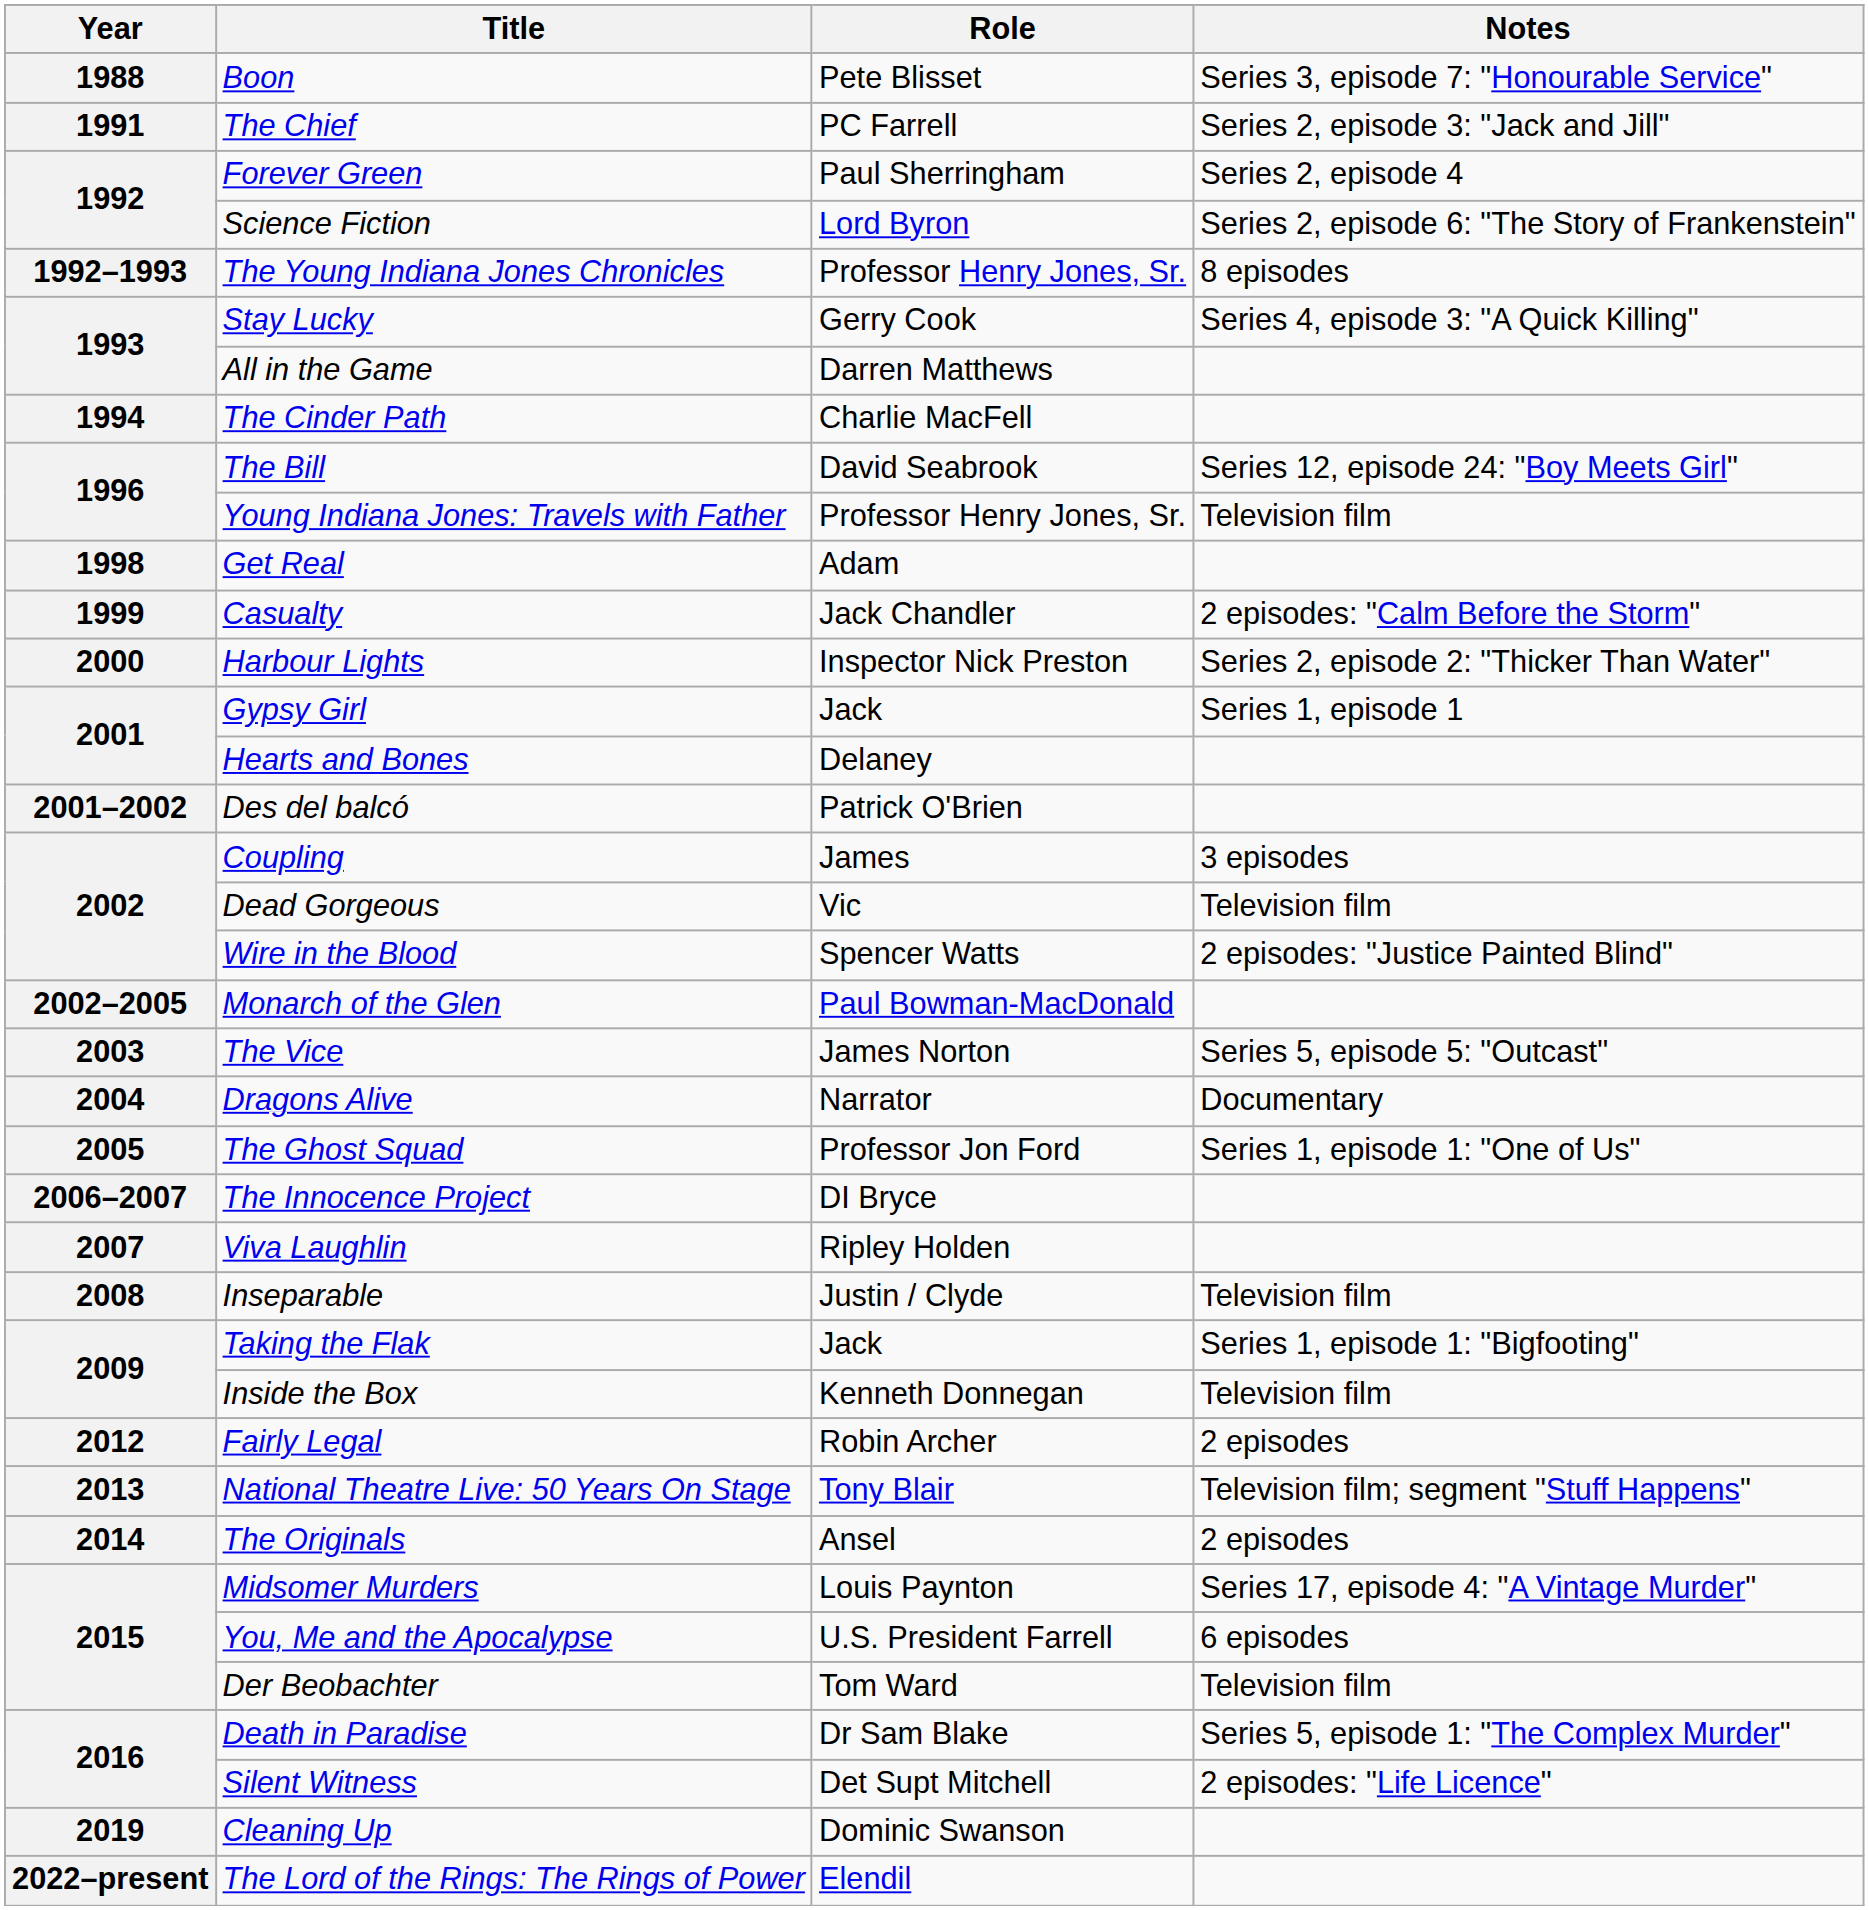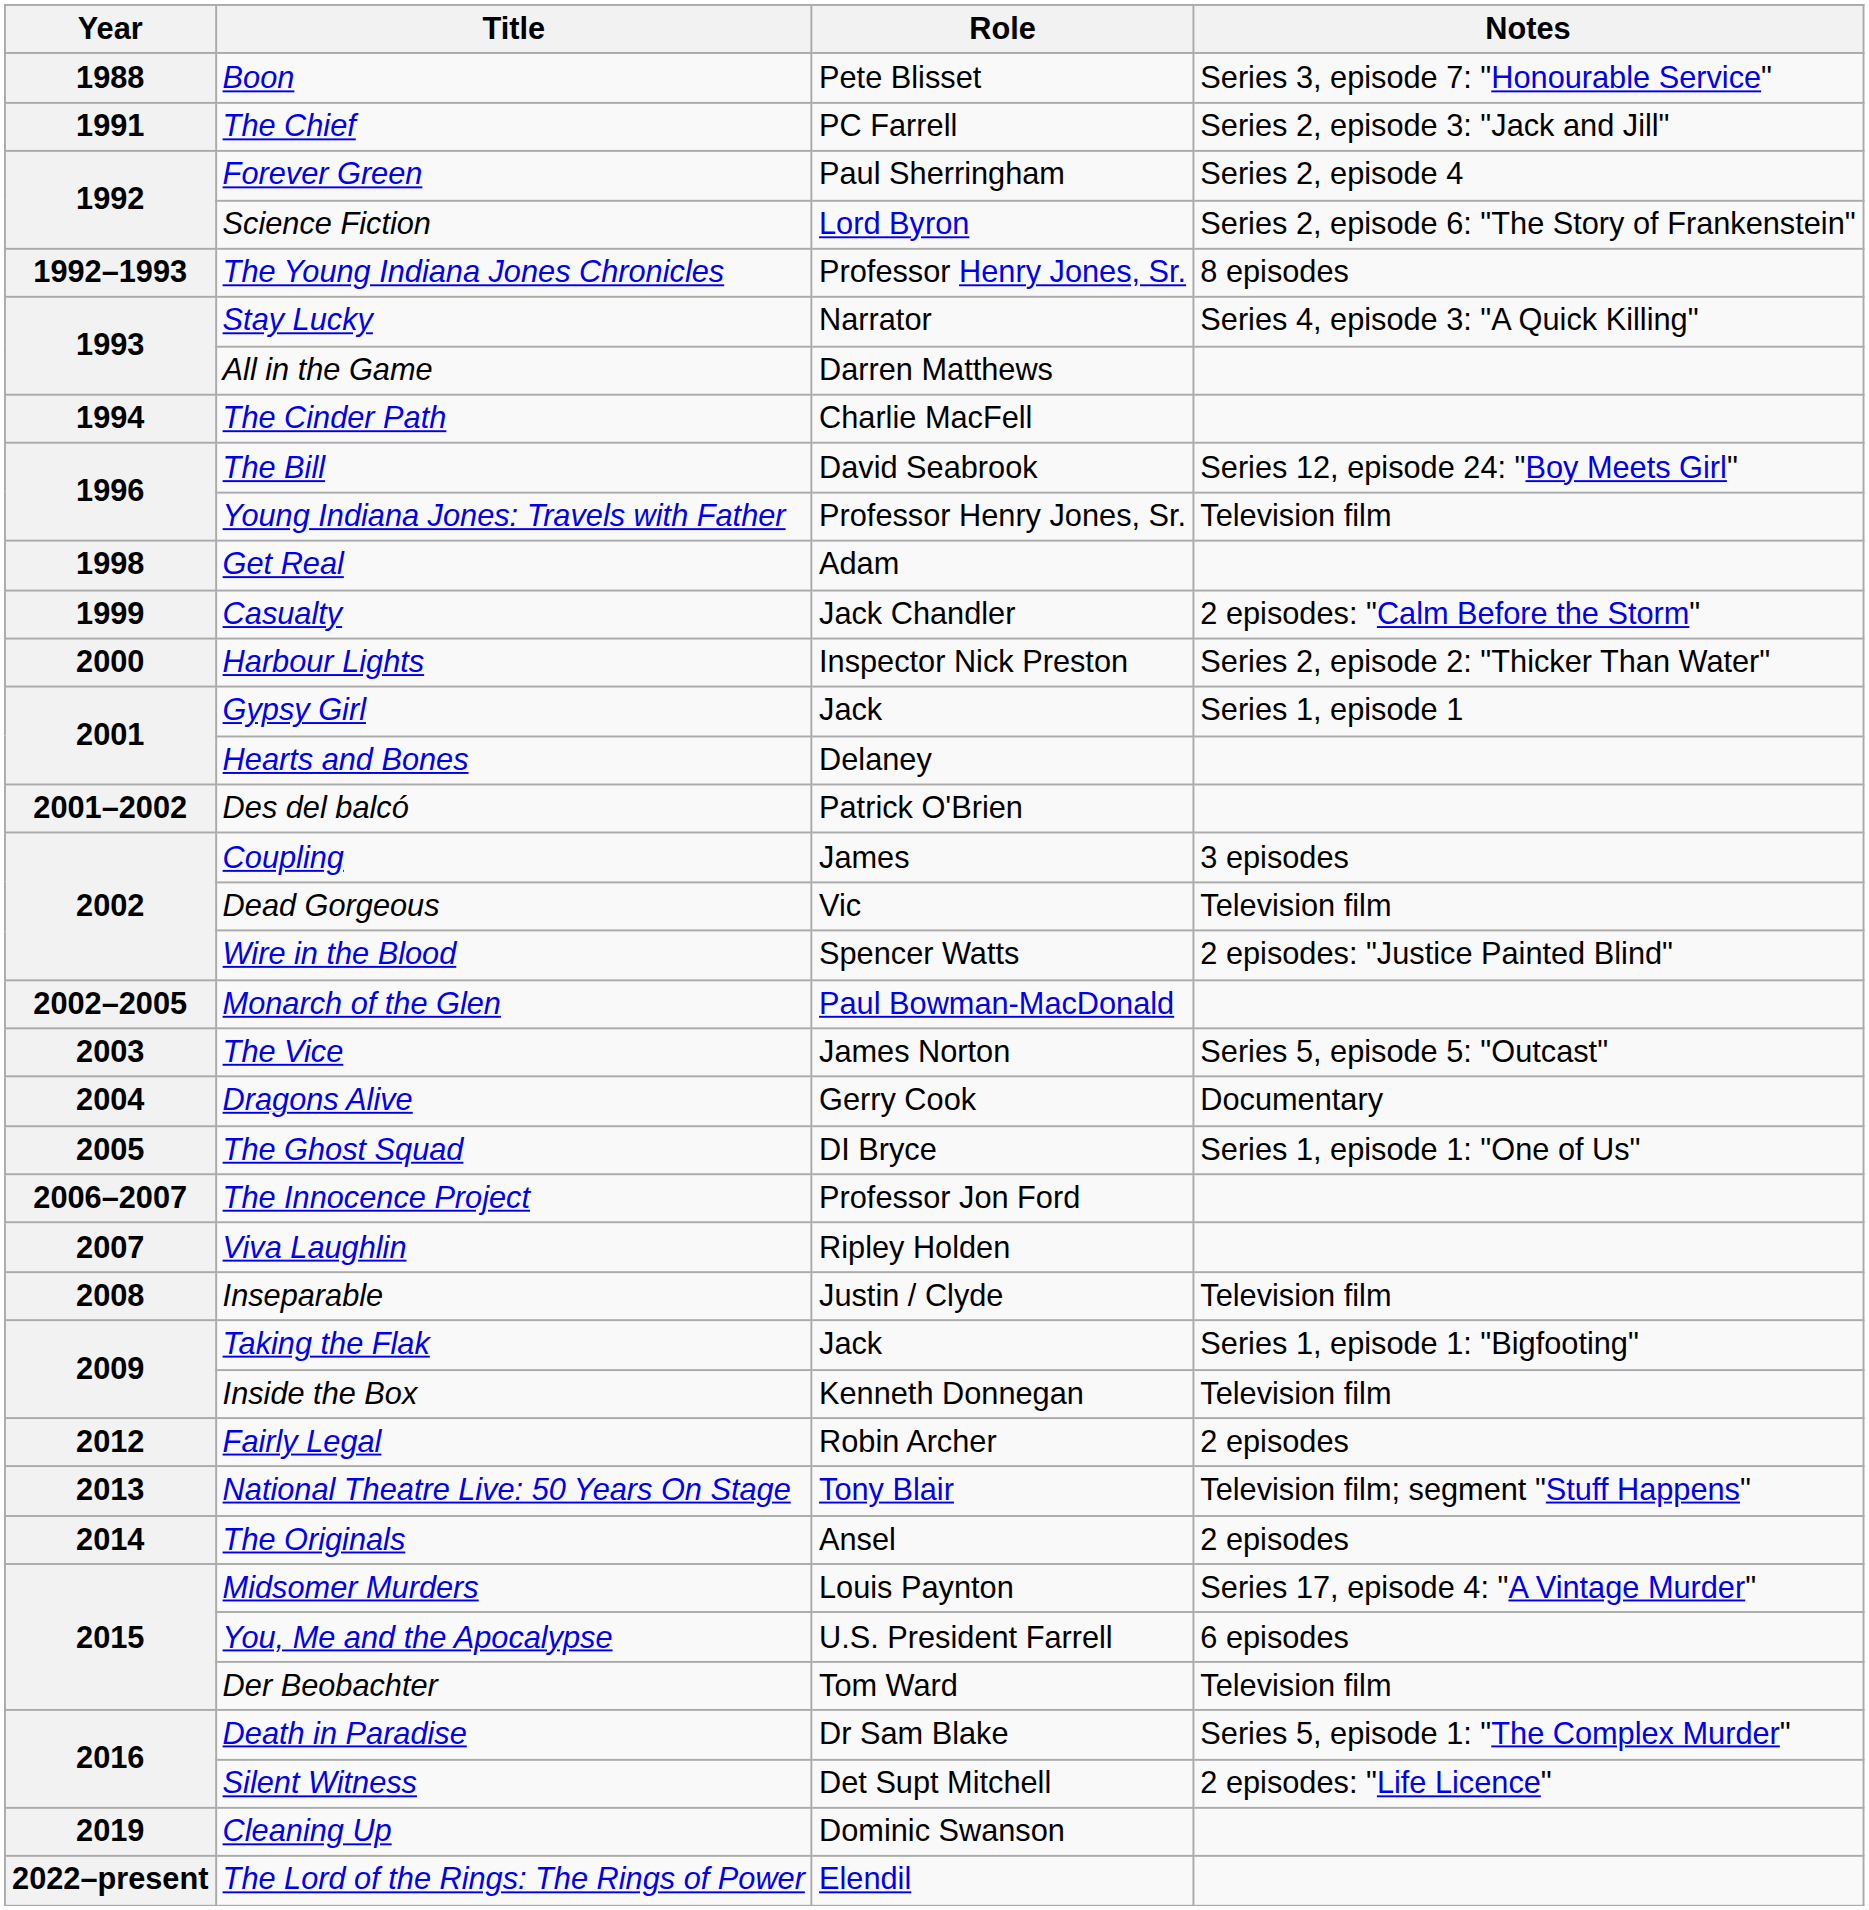 <table class="wikitable plainrowheaders sortable">
 <tr>
 <th scope="col">Year</th>
 <th scope="col">Title</th>
 <th scope="col">Role</th>
 <th scope="col" class="unsortable">Notes</th>
 </tr>
 <tr>
 <th scope="row">1988</th>
 <td><em><a href='#'>Boon</a></em></td>
 <td>Pete Blisset</td>
 <td>Series 3, episode 7: "<a href='#'>Honourable Service</a>"</td>
 </tr>
 <tr>
 <th scope="row">1991</th>
 <td><em><a href='#'>The Chief</a></em></td>
 <td>PC Farrell</td>
 <td>Series 2, episode 3: "Jack and Jill"</td>
 </tr>
 <tr>
 <th rowspan="2" scope="row">1992</th>
 <td><em><a href='#'>Forever Green</a></em></td>
 <td>Paul Sherringham</td>
 <td>Series 2, episode 4</td>
 </tr>
 <tr>
 <td><em>Science Fiction</em></td>
 <td><a href='#'>Lord Byron</a></td>
 <td>Series 2, episode 6: "The Story of Frankenstein"</td>
 </tr>
 <tr>
 <th scope="row">1992–1993</th>
 <td><em><a href='#'>The Young Indiana Jones Chronicles</a></em></td>
 <td>Professor <a href='#'>Henry Jones, Sr.</a></td>
 <td>8 episodes</td>
 </tr>
 <tr>
 <th rowspan="2" scope="row">1993</th>
 <td><em><a href='#'>Stay Lucky</a></em></td>
-<td>Gerry Cook</td>
+<td>Narrator</td>
 <td>Series 4, episode 3: "A Quick Killing"</td>
 </tr>
 <tr>
 <td><em>All in the Game</em></td>
 <td>Darren Matthews</td>
 <td></td>
 </tr>
 <tr>
 <th scope="row">1994</th>
 <td><em><a href='#'>The Cinder Path</a></em></td>
 <td>Charlie MacFell</td>
 <td></td>
 </tr>
 <tr>
 <th rowspan="2" scope="row">1996</th>
 <td><em><a href='#'>The Bill</a></em></td>
 <td>David Seabrook</td>
 <td>Series 12, episode 24: "<a href='#'>Boy Meets Girl</a>"</td>
 </tr>
 <tr>
 <td><em><a href='#'>Young Indiana Jones: Travels with Father</a></em></td>
 <td>Professor Henry Jones, Sr.</td>
 <td>Television film</td>
 </tr>
 <tr>
 <th scope="row">1998</th>
 <td><em><a href='#'>Get Real</a></em></td>
 <td>Adam</td>
 <td></td>
 </tr>
 <tr>
 <th scope="row">1999</th>
 <td><em><a href='#'>Casualty</a></em></td>
 <td>Jack Chandler</td>
 <td>2 episodes: "<a href='#'>Calm Before the Storm</a>"</td>
 </tr>
 <tr>
 <th scope="row">2000</th>
 <td><em><a href='#'>Harbour Lights</a></em></td>
 <td>Inspector Nick Preston</td>
 <td>Series 2, episode 2: "Thicker Than Water"</td>
 </tr>
 <tr>
 <th rowspan="2" scope="row">2001</th>
 <td><em><a href='#'>Gypsy Girl</a></em></td>
 <td>Jack</td>
 <td>Series 1, episode 1</td>
 </tr>
 <tr>
 <td><em><a href='#'>Hearts and Bones</a></em></td>
 <td>Delaney</td>
 <td></td>
 </tr>
 <tr>
 <th scope="row">2001–2002</th>
 <td><em>Des del balcó</em></td>
 <td>Patrick O'Brien</td>
 <td></td>
 </tr>
 <tr>
 <th rowspan="3" scope="row">2002</th>
 <td><em><a href='#'>Coupling</a></em></td>
 <td>James</td>
 <td>3 episodes</td>
 </tr>
 <tr>
 <td><em>Dead Gorgeous</em></td>
 <td>Vic</td>
 <td>Television film</td>
 </tr>
 <tr>
 <td><em><a href='#'>Wire in the Blood</a></em></td>
 <td>Spencer Watts</td>
 <td>2 episodes: "Justice Painted Blind"</td>
 </tr>
 <tr>
 <th scope="row">2002–2005</th>
 <td><em><a href='#'>Monarch of the Glen</a></em></td>
 <td><a href='#'>Paul Bowman-MacDonald</a></td>
 <td></td>
 </tr>
 <tr>
 <th scope="row">2003</th>
 <td><em><a href='#'>The Vice</a></em></td>
 <td>James Norton</td>
 <td>Series 5, episode 5: "Outcast"</td>
 </tr>
 <tr>
 <th scope="row">2004</th>
 <td><em><a href='#'>Dragons Alive</a></em></td>
-<td>Narrator</td>
+<td>Gerry Cook</td>
 <td>Documentary</td>
 </tr>
 <tr>
 <th scope="row">2005</th>
 <td><em><a href='#'>The Ghost Squad</a></em></td>
-<td>Professor Jon Ford</td>
+<td>DI Bryce</td>
 <td>Series 1, episode 1: "One of Us"</td>
 </tr>
 <tr>
 <th scope="row">2006–2007</th>
 <td><em><a href='#'>The Innocence Project</a></em></td>
-<td>DI Bryce</td>
+<td>Professor Jon Ford</td>
 <td></td>
 </tr>
 <tr>
 <th scope="row">2007</th>
 <td><em><a href='#'>Viva Laughlin</a></em></td>
 <td>Ripley Holden</td>
 <td></td>
 </tr>
 <tr>
 <th scope="row">2008</th>
 <td><em>Inseparable</em></td>
 <td>Justin / Clyde</td>
 <td>Television film</td>
 </tr>
 <tr>
 <th rowspan="2" scope="row">2009</th>
 <td><em><a href='#'>Taking the Flak</a></em></td>
 <td>Jack</td>
 <td>Series 1, episode 1: "Bigfooting"</td>
 </tr>
 <tr>
 <td><em>Inside the Box</em></td>
 <td>Kenneth Donnegan</td>
 <td>Television film</td>
 </tr>
 <tr>
 <th scope="row">2012</th>
 <td><em><a href='#'>Fairly Legal</a></em></td>
 <td>Robin Archer</td>
 <td>2 episodes</td>
 </tr>
 <tr>
 <th scope="row">2013</th>
 <td><em><a href='#'>National Theatre Live: 50 Years On Stage</a></em></td>
 <td><a href='#'>Tony Blair</a></td>
 <td>Television film; segment "<a href='#'>Stuff Happens</a>"</td>
 </tr>
 <tr>
 <th scope="row">2014</th>
 <td><em><a href='#'>The Originals</a></em></td>
 <td>Ansel</td>
 <td>2 episodes</td>
 </tr>
 <tr>
 <th rowspan="3" scope="row">2015</th>
 <td><em><a href='#'>Midsomer Murders</a></em></td>
 <td>Louis Paynton</td>
 <td>Series 17, episode 4: "<a href='#'>A Vintage Murder</a>"</td>
 </tr>
 <tr>
 <td><em><a href='#'>You, Me and the Apocalypse</a></em></td>
 <td>U.S. President Farrell</td>
 <td>6 episodes</td>
 </tr>
 <tr>
 <td><em>Der Beobachter</em></td>
 <td>Tom Ward</td>
 <td>Television film</td>
 </tr>
 <tr>
 <th rowspan="2" scope="row">2016</th>
 <td><em><a href='#'>Death in Paradise</a></em></td>
 <td>Dr Sam Blake</td>
 <td>Series 5, episode 1: "<a href='#'>The Complex Murder</a>"</td>
 </tr>
 <tr>
 <td><em><a href='#'>Silent Witness</a></em></td>
 <td>Det Supt Mitchell</td>
 <td>2 episodes: "<a href='#'>Life Licence</a>"</td>
 </tr>
 <tr>
 <th scope="row">2019</th>
 <td><em><a href='#'>Cleaning Up</a></em></td>
 <td>Dominic Swanson</td>
 <td></td>
 </tr>
 <tr>
 <th scope="row">2022–present</th>
 <td><em><a href='#'>The Lord of the Rings: The Rings of Power</a></em></td>
 <td><a href='#'>Elendil</a></td>
 <td></td>
 </tr>
 </table>
